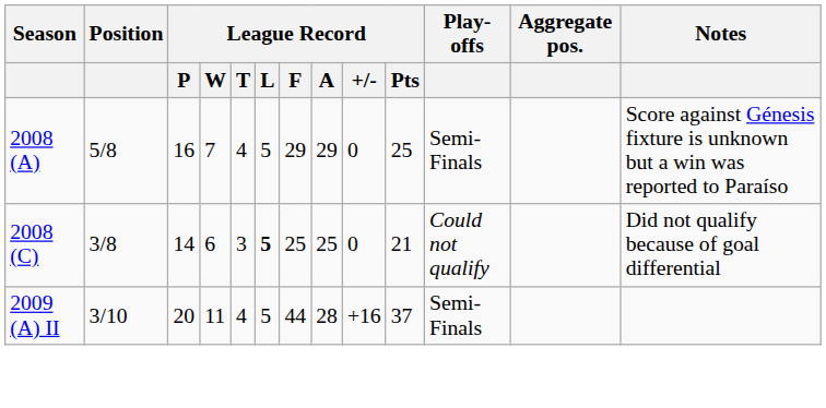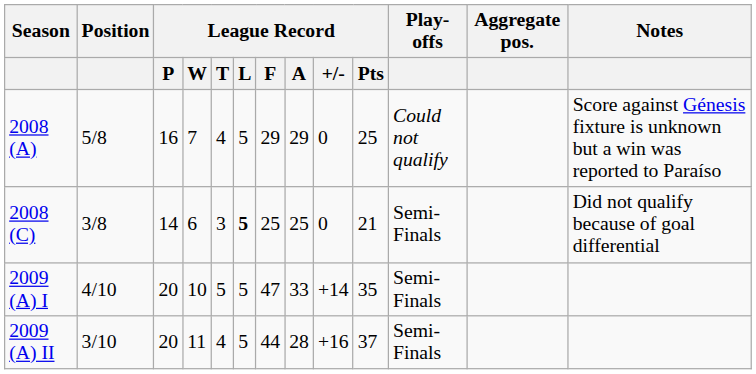 <table class="wikitable">
 <tr>
 <th>Season</th>
 <th>Position</th>
 <th colspan=8>League Record</th>
 <th>Play-offs</th>
 <th>Aggregate pos.</th>
 <th>Notes</th>
 </tr>
 <tr>
 <th></th>
 <th></th>
 <th><strong>P</strong></th>
 <th><strong>W</strong></th>
 <th><strong>T</strong></th>
 <th><strong>L</strong></th>
 <th><strong>F</strong></th>
 <th><strong>A</strong></th>
 <th><strong>+/-</strong></th>
 <th><strong>Pts</strong></th>
 <th></th>
 <th></th>
 <th></th>
 </tr>
 <tr>
 <td><a href='#'>2008 (A)</a></td>
 <td>5/8</td>
 <td>16</td>
 <td>7</td>
 <td>4</td>
 <td>5</td>
 <td>29</td>
 <td>29</td>
 <td>0</td>
 <td>25</td>
-<td>Semi-Finals</td>
+<td><em>Could not qualify</em></td>
 <td></td>
 <td>Score against <a href='#'>Génesis</a> fixture is unknown but a win was reported to Paraíso</td>
 </tr>
 <tr>
 <td><a href='#'>2008 (C)</a></td>
 <td>3/8</td>
 <td>14</td>
 <td>6</td>
 <td>3</td>
 <td><strong>5</strong></td>
 <td>25</td>
 <td>25</td>
 <td>0</td>
 <td>21</td>
-<td><em>Could not qualify</em></td>
+<td>Semi-Finals</td>
 <td></td>
 <td>Did not qualify because of goal differential</td>
+</tr>
+<tr>
+<td><a href='#'>2009 (A) I</a></td>
+<td>4/10</td>
+<td>20</td>
+<td>10</td>
+<td>5</td>
+<td>5</td>
+<td>47</td>
+<td>33</td>
+<td>+14</td>
+<td>35</td>
+<td>Semi-Finals</td>
+<td></td>
+<td></td>
 </tr>
 <tr>
 <td><a href='#'>2009 (A) II</a></td>
 <td>3/10</td>
 <td>20</td>
 <td>11</td>
 <td>4</td>
 <td>5</td>
 <td>44</td>
 <td>28</td>
 <td>+16</td>
 <td>37</td>
 <td>Semi-Finals</td>
 <td></td>
 <td></td>
 </tr>
 </table>
